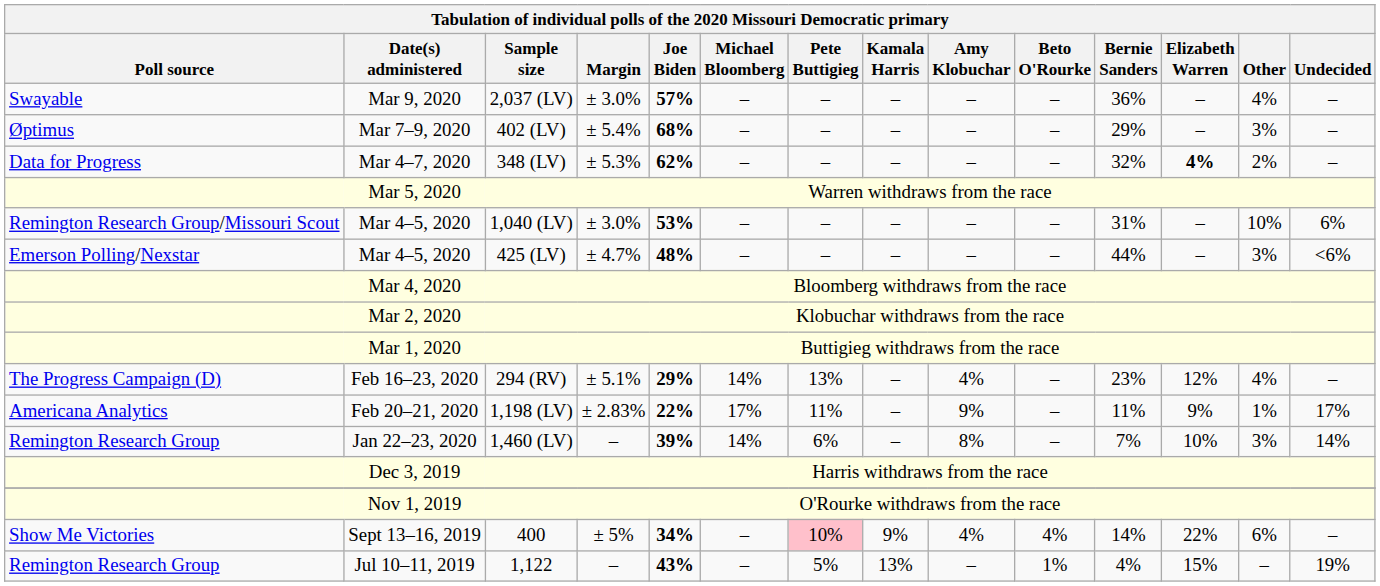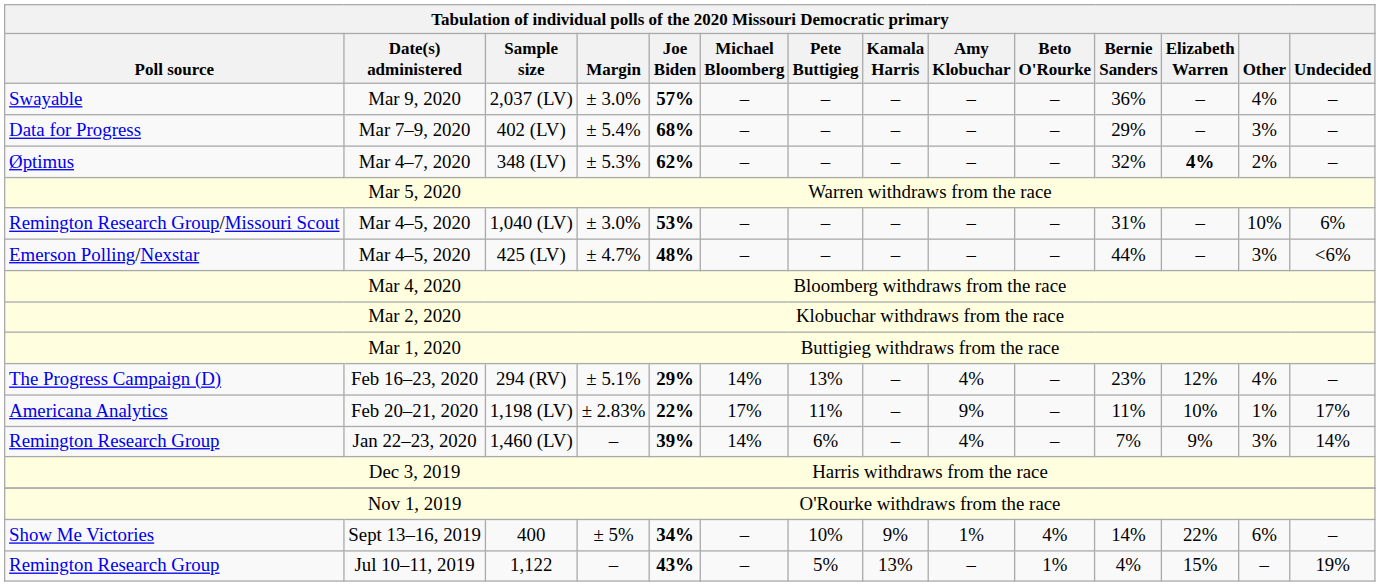 <table class="wikitable mw-collapsible mw-collapsed" style="font-size:90%;text-align:center;">
 <tr style="vertical-align:bottom; font-size:90%;">
 <th colspan="17">Tabulation of individual polls of the 2020 Missouri Democratic primary</th>
 </tr>
 <tr valign=bottom style="font-size:90%;">
 <th>Poll source</th>
 <th>Date(s)<br>administered</th>
 <th>Sample<br>size</th>
 <th>Margin<br></th>
 <th>Joe<br>Biden</th>
 <th>Michael<br>Bloomberg</th>
 <th>Pete<br>Buttigieg</th>
 <th>Kamala<br>Harris</th>
 <th>Amy<br>Klobuchar</th>
 <th>Beto<br>O'Rourke</th>
 <th>Bernie<br>Sanders</th>
 <th>Elizabeth<br>Warren</th>
 <th>Other</th>
 <th>Undecided</th>
 </tr>
 <tr>
 <td style="text-align:left;"><a href='#'>Swayable</a></td>
 <td>Mar 9, 2020</td>
 <td>2,037 (LV)</td>
 <td>± 3.0%</td>
 <td><strong>57%</strong></td>
 <td>–</td>
 <td>–</td>
 <td>–</td>
 <td>–</td>
 <td>–</td>
 <td>36%</td>
 <td>–</td>
 <td>4%</td>
 <td>–</td>
 </tr>
 <tr>
-<td style="text-align:left;"><a href='#'>Øptimus</a></td>
+<td style="text-align:left;"><a href='#'>Data for Progress</a></td>
 <td>Mar 7–9, 2020</td>
 <td>402 (LV)</td>
 <td>± 5.4%</td>
 <td><strong>68%</strong></td>
 <td>–</td>
 <td>–</td>
 <td>–</td>
 <td>–</td>
 <td>–</td>
 <td>29%</td>
 <td>–</td>
 <td>3%</td>
 <td>–</td>
 </tr>
 <tr>
-<td style="text-align:left;"><a href='#'>Data for Progress</a></td>
+<td style="text-align:left;"><a href='#'>Øptimus</a></td>
 <td>Mar 4–7, 2020</td>
 <td>348 (LV)</td>
 <td>± 5.3%</td>
 <td><strong>62%</strong></td>
 <td>–</td>
 <td>–</td>
 <td>–</td>
 <td>–</td>
 <td>–</td>
 <td>32%</td>
 <td><strong>4%</strong></td>
 <td>2%</td>
 <td>–</td>
 </tr>
 <tr style="background:lightyellow;">
 <td style="border-right-style:hidden;"></td>
 <td style="border-right-style:hidden;">Mar 5, 2020</td>
 <td colspan="14">Warren withdraws from the race</td>
 </tr>
 <tr>
 <td style="text-align:left;"><a href='#'>Remington Research Group</a>/<a href='#'>Missouri Scout</a></td>
 <td>Mar 4–5, 2020</td>
 <td>1,040 (LV)</td>
 <td>± 3.0%</td>
 <td><strong>53%</strong></td>
 <td>–</td>
 <td>–</td>
 <td>–</td>
 <td>–</td>
 <td>–</td>
 <td>31%</td>
 <td>–</td>
 <td>10%</td>
 <td>6%</td>
 </tr>
 <tr>
 <td style="text-align:left;"><a href='#'>Emerson Polling</a>/<a href='#'>Nexstar</a></td>
 <td>Mar 4–5, 2020</td>
 <td>425 (LV)</td>
 <td>± 4.7%</td>
 <td><strong>48%</strong></td>
 <td>–</td>
 <td>–</td>
 <td>–</td>
 <td>–</td>
 <td>–</td>
 <td>44%</td>
 <td>–</td>
 <td>3%</td>
 <td><6%</td>
 </tr>
 <tr style="background:lightyellow;">
 <td style="border-right-style:hidden;"></td>
 <td style="border-right-style:hidden;">Mar 4, 2020</td>
 <td colspan="14">Bloomberg withdraws from the race</td>
 </tr>
 <tr style="background:lightyellow;">
 <td style="border-right-style:hidden;"></td>
 <td style="border-right-style:hidden;">Mar 2, 2020</td>
 <td colspan="14">Klobuchar withdraws from the race</td>
 </tr>
 <tr style="background:lightyellow;">
 <td style="border-right-style:hidden;"></td>
 <td style="border-right-style:hidden;">Mar 1, 2020</td>
 <td colspan="14">Buttigieg withdraws from the race</td>
 </tr>
 <tr>
 <td style="text-align:left;"><a href='#'>The Progress Campaign (D)</a></td>
 <td>Feb 16–23, 2020</td>
 <td>294 (RV)</td>
 <td>± 5.1%</td>
 <td><strong>29%</strong></td>
 <td>14%</td>
 <td>13%</td>
 <td>–</td>
 <td>4%</td>
 <td>–</td>
 <td>23%</td>
 <td>12%</td>
 <td>4%</td>
 <td>–</td>
 </tr>
 <tr>
 <td style="text-align:left;"><a href='#'>Americana Analytics</a></td>
 <td>Feb 20–21, 2020</td>
 <td>1,198 (LV)</td>
 <td>± 2.83%</td>
 <td><strong>22%</strong></td>
 <td>17%</td>
 <td>11%</td>
 <td>–</td>
 <td>9%</td>
 <td>–</td>
 <td>11%</td>
-<td>9%</td>
+<td>10%</td>
 <td>1%</td>
 <td>17%</td>
 </tr>
 <tr>
 <td style="text-align:left;"><a href='#'>Remington Research Group</a></td>
 <td>Jan 22–23, 2020</td>
 <td>1,460 (LV)</td>
 <td>–</td>
 <td><strong>39%</strong></td>
 <td>14%</td>
 <td>6%</td>
 <td>–</td>
-<td>8%</td>
+<td>4%</td>
 <td>–</td>
 <td>7%</td>
-<td>10%</td>
+<td>9%</td>
 <td>3%</td>
 <td>14%</td>
 </tr>
 <tr style="background:lightyellow;">
 <td style="border-right-style:hidden;"></td>
 <td style="border-right-style:hidden;">Dec 3, 2019</td>
 <td colspan=12>Harris withdraws from the race</td>
 </tr>
 <tr>
 </tr>
 <tr style="background:lightyellow;">
 <td style="border-right-style:hidden;"></td>
 <td style="border-right-style:hidden;">Nov 1, 2019</td>
 <td colspan=12>O'Rourke withdraws from the race</td>
 </tr>
 <tr>
 <td style="text-align:left;"><a href='#'>Show Me Victories</a></td>
 <td>Sept 13–16, 2019</td>
 <td>400</td>
 <td>± 5%</td>
 <td><strong>34%</strong></td>
 <td>–</td>
-<td style="background: pink;">10%</td>
+<td>10%</td>
 <td>9%</td>
-<td>4%</td>
+<td>1%</td>
 <td>4%</td>
 <td>14%</td>
 <td>22%</td>
 <td>6%</td>
 <td>–</td>
 </tr>
 <tr>
 <td style="text-align:left;"><a href='#'>Remington Research Group</a></td>
 <td>Jul 10–11, 2019</td>
 <td>1,122</td>
 <td>–</td>
 <td><strong>43%</strong></td>
 <td>–</td>
 <td>5%</td>
 <td>13%</td>
 <td>–</td>
 <td>1%</td>
 <td>4%</td>
 <td>15%</td>
 <td>–</td>
 <td>19%</td>
 </tr>
 </table>
